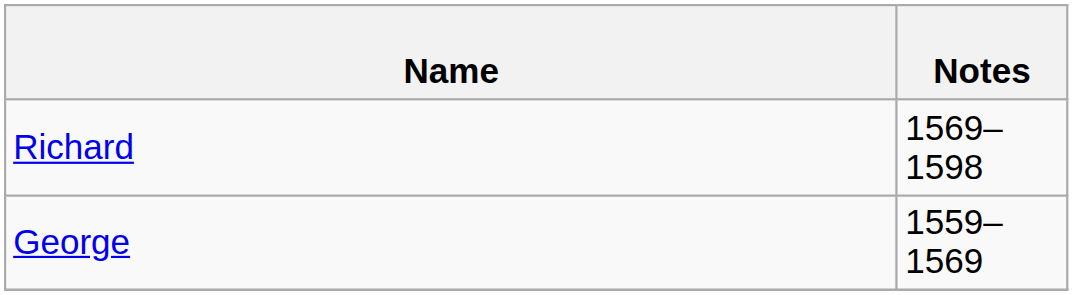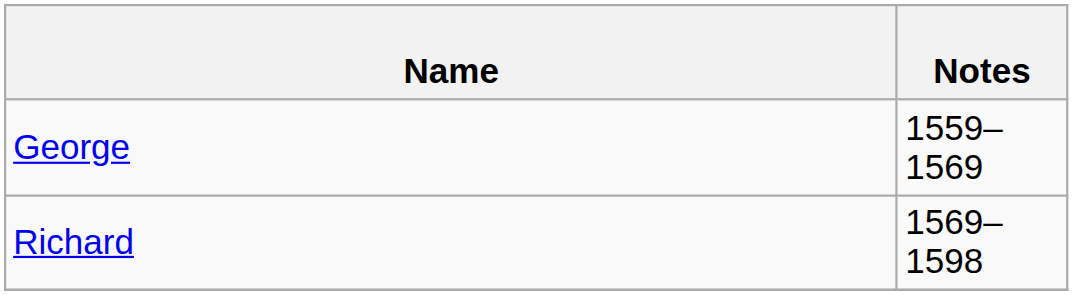 <table class="wikitable">
 <tr>
 <th width=400px><br>Name</th>
 <th width=70px><br>Notes</th>
 </tr>
 <tr>
+<td><a href='#'>George</a></td>
+<td>1559–1569</td>
+</tr>
+<tr>
 <td><a href='#'>Richard</a></td>
 <td>1569–1598</td>
 </tr>
 <tr>
-<td><a href='#'>George</a></td>
-<td>1559–1569</td>
-</tr>
-<tr>
 </tr>
 </table>
